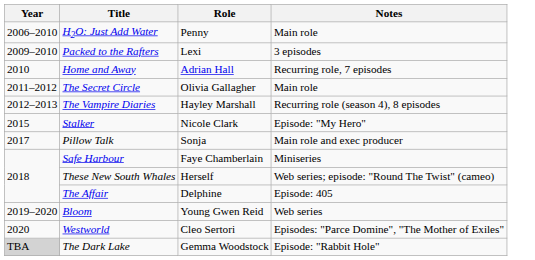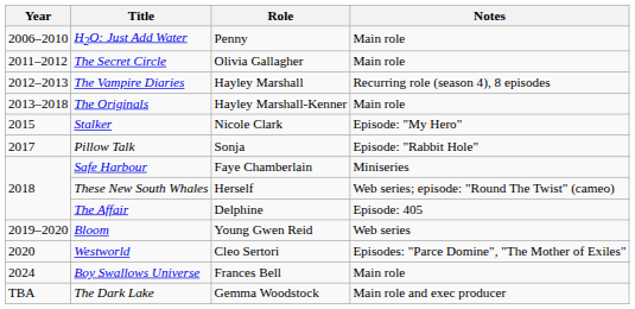 <table class="wikitable">
 <tr>
 <th>Year</th>
 <th>Title</th>
 <th>Role</th>
 <th>Notes</th>
 </tr>
 <tr>
 <td>2006–2010</td>
 <td><em><a href='#'>H<sub>2</sub>O: Just Add Water</a></em></td>
 <td>Penny</td>
 <td>Main role</td>
 </tr>
 <tr>
-<td>2009–2010</td>
-<td><em><a href='#'>Packed to the Rafters</a></em></td>
-<td>Lexi</td>
-<td>3 episodes</td>
-</tr>
-<tr>
-<td>2010</td>
-<td><em><a href='#'>Home and Away</a></em></td>
-<td><a href='#'>Adrian Hall</a></td>
-<td>Recurring role, 7 episodes</td>
-</tr>
-<tr>
 <td>2011–2012</td>
 <td><em><a href='#'>The Secret Circle</a></em></td>
 <td>Olivia Gallagher</td>
 <td>Main role</td>
 </tr>
 <tr>
 <td>2012–2013</td>
 <td><em><a href='#'>The Vampire Diaries</a></em></td>
 <td>Hayley Marshall</td>
 <td>Recurring role (season 4), 8 episodes</td>
 </tr>
 <tr>
+<td>2013–2018</td>
+<td><em><a href='#'>The Originals</a></em></td>
+<td>Hayley Marshall-Kenner</td>
+<td>Main role</td>
+</tr>
+<tr>
 <td>2015</td>
 <td><em><a href='#'>Stalker</a></em></td>
 <td>Nicole Clark</td>
 <td>Episode: "My Hero"</td>
 </tr>
 <tr>
 <td>2017</td>
 <td><em>Pillow Talk</em></td>
 <td>Sonja</td>
-<td>Main role and exec producer</td>
+<td>Episode: "Rabbit Hole"</td>
 </tr>
 <tr>
 <td rowspan="3">2018</td>
 <td><em><a href='#'>Safe Harbour</a></em></td>
 <td>Faye Chamberlain</td>
 <td>Miniseries</td>
 </tr>
 <tr>
 <td><em>These New South Whales</em></td>
 <td>Herself</td>
 <td>Web series; episode: "Round The Twist" (cameo)</td>
 </tr>
 <tr>
 <td><em><a href='#'>The Affair</a></em></td>
 <td>Delphine</td>
 <td>Episode: 405</td>
 </tr>
 <tr>
 <td>2019–2020</td>
 <td><em><a href='#'>Bloom</a></em></td>
 <td>Young Gwen Reid</td>
 <td>Web series</td>
 </tr>
 <tr>
 <td>2020</td>
 <td><em><a href='#'>Westworld</a></em></td>
 <td>Cleo Sertori</td>
 <td>Episodes: "Parce Domine", "The Mother of Exiles"</td>
 </tr>
 <tr>
-<td style="background: lightgrey;">TBA</td>
+<td>2024</td>
+<td><em><a href='#'>Boy Swallows Universe</a></em></td>
+<td>Frances Bell</td>
+<td>Main role</td>
+</tr>
+<tr>
+<td>TBA</td>
 <td><em>The Dark Lake</em></td>
 <td>Gemma Woodstock</td>
-<td>Episode: "Rabbit Hole"</td>
+<td>Main role and exec producer</td>
 </tr>
 </table>
